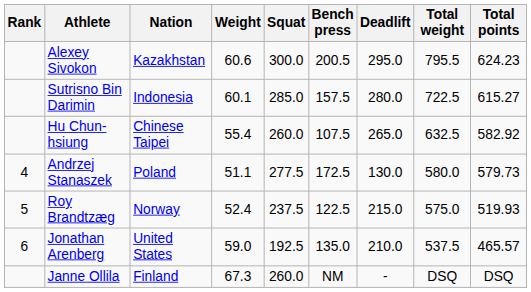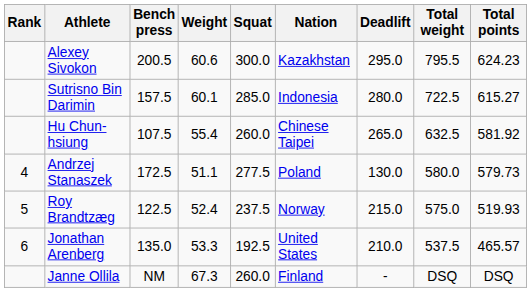 <table class="wikitable sortable" style="text-align:center">
 <tr>
 <th>Rank</th>
 <th>Athlete</th>
-<th>Nation</th>
+<th>Bench<br>press</th>
 <th>Weight</th>
 <th>Squat</th>
-<th>Bench<br>press</th>
+<th>Nation</th>
 <th>Deadlift</th>
 <th>Total weight</th>
 <th>Total points</th>
 </tr>
 <tr>
 <td></td>
 <td align=left><a href='#'>Alexey Sivokon</a></td>
-<td align=left> <a href='#'>Kazakhstan</a></td>
+<td>200.5</td>
 <td>60.6</td>
 <td>300.0</td>
-<td>200.5</td>
+<td align=left> <a href='#'>Kazakhstan</a></td>
 <td>295.0</td>
 <td>795.5</td>
 <td>624.23</td>
 </tr>
 <tr>
 <td></td>
 <td align=left><a href='#'>Sutrisno Bin Darimin</a></td>
-<td align=left> <a href='#'>Indonesia</a></td>
+<td>157.5</td>
 <td>60.1</td>
 <td>285.0</td>
-<td>157.5</td>
+<td align=left> <a href='#'>Indonesia</a></td>
 <td>280.0</td>
 <td>722.5</td>
 <td>615.27</td>
 </tr>
 <tr>
 <td></td>
 <td align=left><a href='#'>Hu Chun-hsiung</a></td>
-<td align=left> <a href='#'>Chinese Taipei</a></td>
+<td>107.5</td>
 <td>55.4</td>
 <td>260.0</td>
-<td>107.5</td>
+<td align=left> <a href='#'>Chinese Taipei</a></td>
 <td>265.0</td>
 <td>632.5</td>
-<td>582.92</td>
+<td>581.92</td>
 </tr>
 <tr>
 <td>4</td>
 <td align=left><a href='#'>Andrzej Stanaszek</a></td>
-<td align=left> <a href='#'>Poland</a></td>
+<td>172.5</td>
 <td>51.1</td>
 <td>277.5</td>
-<td>172.5</td>
+<td align=left> <a href='#'>Poland</a></td>
 <td>130.0</td>
 <td>580.0</td>
 <td>579.73</td>
 </tr>
 <tr>
 <td>5</td>
 <td align=left><a href='#'>Roy Brandtzæg</a></td>
-<td align=left> <a href='#'>Norway</a></td>
+<td>122.5</td>
 <td>52.4</td>
 <td>237.5</td>
-<td>122.5</td>
+<td align=left> <a href='#'>Norway</a></td>
 <td>215.0</td>
 <td>575.0</td>
 <td>519.93</td>
 </tr>
 <tr>
 <td>6</td>
 <td align=left><a href='#'>Jonathan Arenberg</a></td>
+<td>135.0</td>
+<td>53.3</td>
+<td>192.5</td>
 <td align=left> <a href='#'>United States</a></td>
-<td>59.0</td>
-<td>192.5</td>
-<td>135.0</td>
 <td>210.0</td>
 <td>537.5</td>
 <td>465.57</td>
 </tr>
 <tr>
 <td></td>
 <td align=left><a href='#'>Janne Ollila</a></td>
-<td align=left> <a href='#'>Finland</a></td>
+<td>NM</td>
 <td>67.3</td>
 <td>260.0</td>
-<td>NM</td>
+<td align=left> <a href='#'>Finland</a></td>
 <td>-</td>
 <td>DSQ</td>
 <td>DSQ</td>
 </tr>
 </table>
